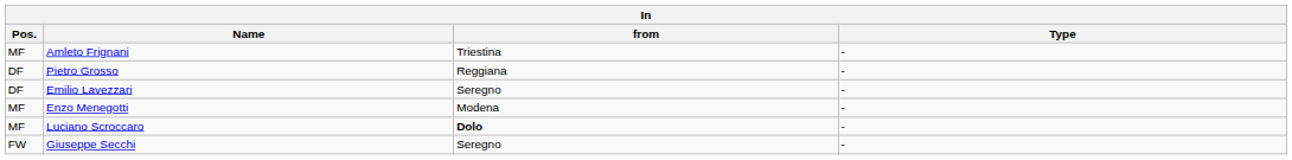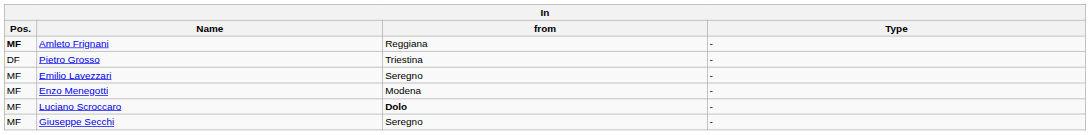 <table class="wikitable" style="font-size:90%;width:99%;">
 <tr>
 <th colspan="4">In</th>
 </tr>
 <tr>
 <th width=3%>Pos.</th>
 <th width=32%>Name</th>
 <th width=30%>from</th>
 <th width=35%>Type</th>
 </tr>
 <tr>
-<td>MF</td>
+<td><strong>MF</strong></td>
 <td><a href='#'>Amleto Frignani</a></td>
-<td>Triestina</td>
+<td>Reggiana</td>
 <td>-</td>
 </tr>
 <tr>
 <td>DF</td>
 <td><a href='#'>Pietro Grosso</a></td>
-<td>Reggiana</td>
+<td>Triestina</td>
 <td>-</td>
 </tr>
 <tr>
-<td>DF</td>
+<td>MF</td>
 <td><a href='#'>Emilio Lavezzari</a></td>
 <td>Seregno</td>
 <td>-</td>
 </tr>
 <tr>
 <td>MF</td>
 <td><a href='#'>Enzo Menegotti</a></td>
 <td>Modena</td>
 <td>-</td>
 </tr>
 <tr>
 <td>MF</td>
 <td><a href='#'>Luciano Scroccaro</a></td>
 <td><strong>Dolo</strong></td>
 <td>-</td>
 </tr>
 <tr>
-<td>FW</td>
+<td>MF</td>
 <td><a href='#'>Giuseppe Secchi</a></td>
 <td>Seregno</td>
 <td>-</td>
 </tr>
 </table>
